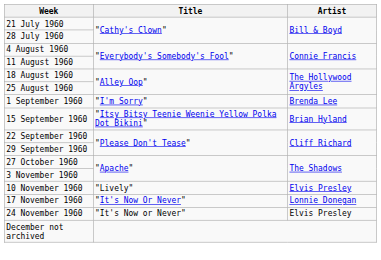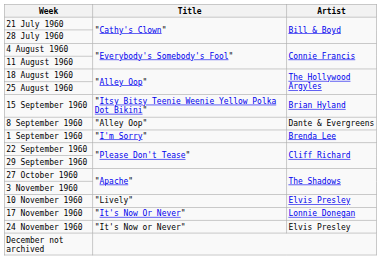 <table class="wikitable">
 <tr>
 <th>Week</th>
 <th>Title</th>
 <th>Artist</th>
 </tr>
 <tr>
 <td>21 July 1960</td>
 <td rowspan="2">"<a href='#'>Cathy's Clown</a>"</td>
 <td rowspan="2"><a href='#'>Bill & Boyd</a> </td>
 </tr>
 <tr>
 <td>28 July 1960</td>
 </tr>
 <tr>
 <td>4 August 1960</td>
 <td rowspan="2">"<a href='#'>Everybody's Somebody's Fool</a>"</td>
 <td rowspan="2"><a href='#'>Connie Francis</a></td>
 </tr>
 <tr>
 <td>11 August 1960</td>
 </tr>
 <tr>
 <td>18 August 1960</td>
 <td rowspan="2">"<a href='#'>Alley Oop</a>"</td>
 <td rowspan="2"><a href='#'>The Hollywood Argyles</a></td>
 </tr>
 <tr>
 <td>25 August 1960</td>
 </tr>
 <tr>
+<td>15 September 1960</td>
+<td rowspan="1">"<a href='#'>Itsy Bitsy Teenie Weenie Yellow Polka Dot Bikini</a>"</td>
+<td rowspan="1"><a href='#'>Brian Hyland</a></td>
+</tr>
+<tr>
+<td>8 September 1960</td>
+<td rowspan="1">"Alley Oop"</td>
+<td rowspan="1">Dante & Evergreens</td>
+</tr>
+<tr>
 <td>1 September 1960</td>
 <td rowspan="1">"<a href='#'>I'm Sorry</a>"</td>
 <td rowspan="1"><a href='#'>Brenda Lee</a></td>
-</tr>
-<tr>
-<td>15 September 1960</td>
-<td rowspan="1">"<a href='#'>Itsy Bitsy Teenie Weenie Yellow Polka Dot Bikini</a>"</td>
-<td rowspan="1"><a href='#'>Brian Hyland</a></td>
 </tr>
 <tr>
 <td>22 September 1960</td>
 <td rowspan="2">"<a href='#'>Please Don't Tease</a>"</td>
 <td rowspan="2"><a href='#'>Cliff Richard</a></td>
 </tr>
 <tr>
 <td>29 September 1960</td>
 </tr>
 <tr>
 <td>27 October 1960</td>
 <td rowspan="2">"<a href='#'>Apache</a>"</td>
 <td rowspan="2"><a href='#'>The Shadows</a></td>
 </tr>
 <tr>
 <td>3 November 1960</td>
 </tr>
 <tr>
 <td>10 November 1960</td>
 <td rowspan="1">"Lively"</td>
 <td rowspan="1"><a href='#'>Elvis Presley</a></td>
 </tr>
 <tr>
 <td>17 November 1960</td>
 <td rowspan="1">"<a href='#'>It's Now Or Never</a>"</td>
 <td rowspan="1"><a href='#'>Lonnie Donegan</a></td>
 </tr>
 <tr>
 <td>24 November 1960</td>
 <td rowspan="1">"It's Now or Never"</td>
 <td rowspan="1">Elvis Presley</td>
 </tr>
 <tr>
 <td>December not archived</td>
 </tr>
 </table>
